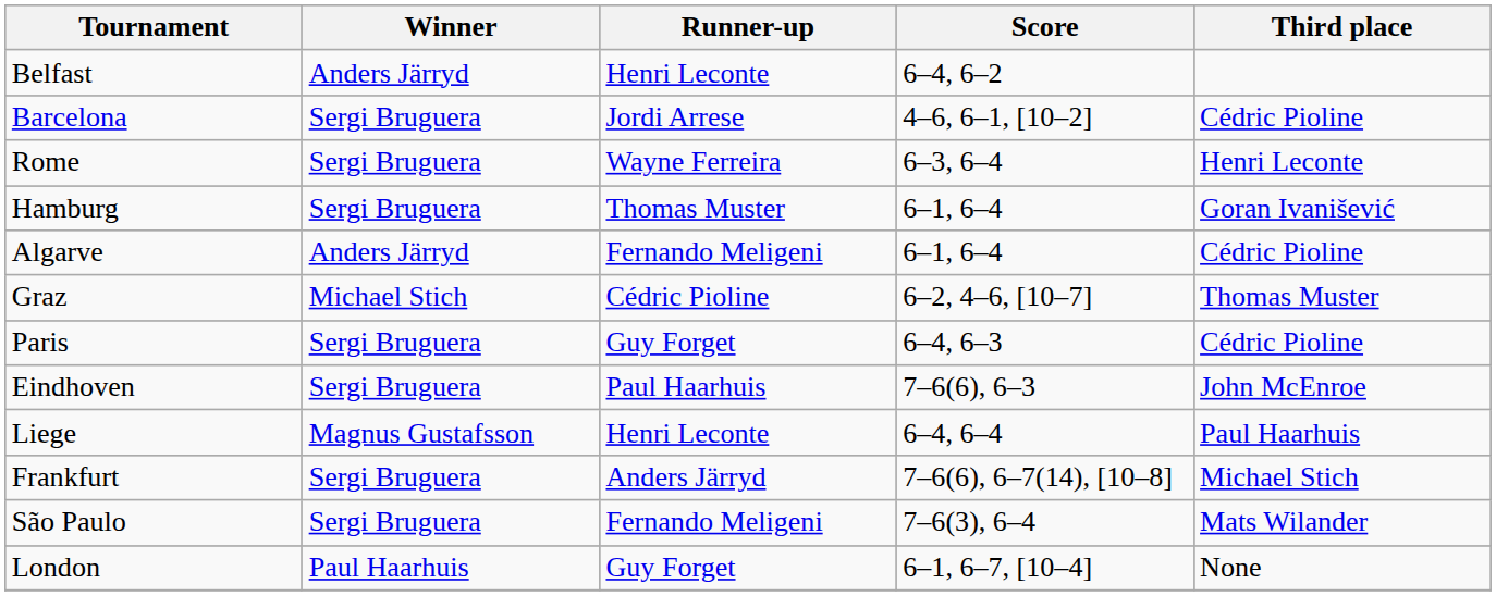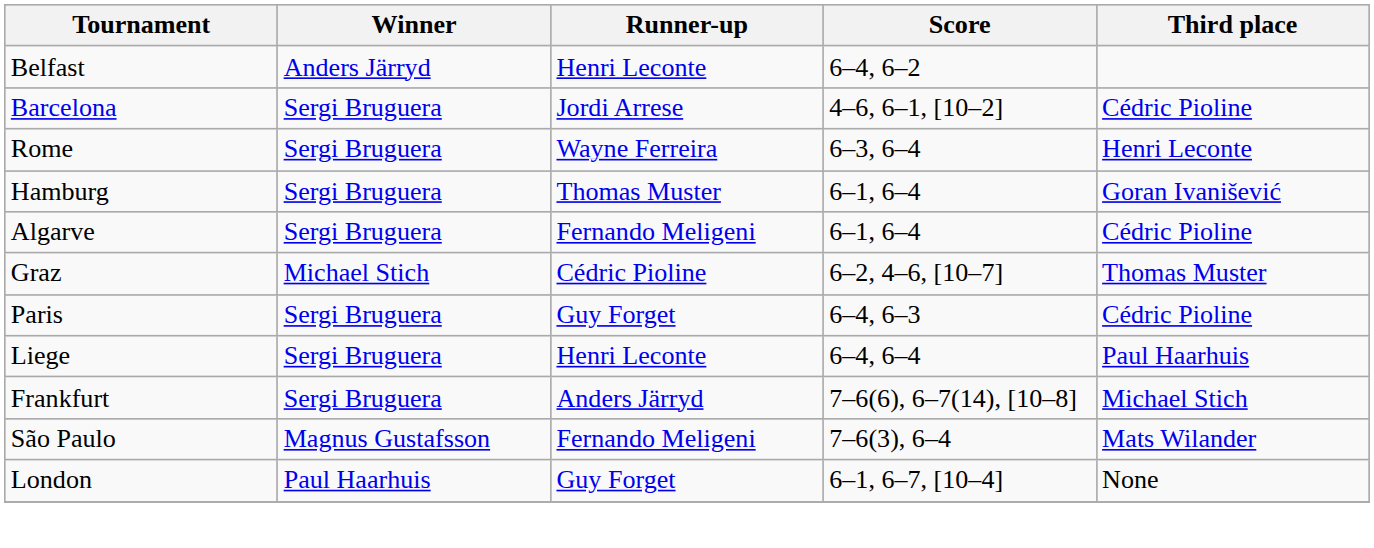 <table class="wikitable">
 <tr>
 <th style="width:160px">Tournament</th>
 <th style="width:160px">Winner</th>
 <th style="width:160px">Runner-up</th>
 <th style="width:160px" class="unsortable">Score</th>
 <th style="width:160px">Third place</th>
 </tr>
 <tr>
 <td>Belfast</td>
 <td>  <a href='#'>Anders Järryd</a></td>
 <td>  <a href='#'>Henri Leconte</a></td>
 <td>6–4, 6–2</td>
 <td></td>
 </tr>
 <tr>
 <td><a href='#'>Barcelona</a></td>
 <td>  <a href='#'>Sergi Bruguera</a></td>
 <td>  <a href='#'>Jordi Arrese</a></td>
 <td>4–6, 6–1, [10–2]</td>
 <td> <a href='#'>Cédric Pioline</a></td>
 </tr>
 <tr>
 <td>Rome</td>
 <td>  <a href='#'>Sergi Bruguera</a></td>
 <td>  <a href='#'>Wayne Ferreira</a></td>
 <td>6–3, 6–4</td>
 <td> <a href='#'>Henri Leconte</a></td>
 </tr>
 <tr>
 <td>Hamburg</td>
 <td>  <a href='#'>Sergi Bruguera</a></td>
 <td>  <a href='#'>Thomas Muster</a></td>
 <td>6–1, 6–4</td>
 <td> <a href='#'>Goran Ivanišević</a></td>
 </tr>
 <tr>
 <td>Algarve</td>
-<td>  <a href='#'>Anders Järryd</a></td>
+<td>  <a href='#'>Sergi Bruguera</a></td>
 <td>  <a href='#'>Fernando Meligeni</a></td>
 <td>6–1, 6–4</td>
 <td> <a href='#'>Cédric Pioline</a></td>
 </tr>
 <tr>
 <td>Graz</td>
 <td>  <a href='#'>Michael Stich</a></td>
 <td>  <a href='#'>Cédric Pioline</a></td>
 <td>6–2, 4–6, [10–7]</td>
 <td> <a href='#'>Thomas Muster</a></td>
 </tr>
 <tr>
 <td>Paris</td>
 <td>  <a href='#'>Sergi Bruguera</a></td>
 <td>  <a href='#'>Guy Forget</a></td>
 <td>6–4, 6–3</td>
 <td> <a href='#'>Cédric Pioline</a></td>
 </tr>
 <tr>
-<td>Eindhoven</td>
+<td>Liege</td>
 <td>  <a href='#'>Sergi Bruguera</a></td>
-<td>  <a href='#'>Paul Haarhuis</a></td>
-<td>7–6(6), 6–3</td>
-<td> <a href='#'>John McEnroe</a></td>
-</tr>
-<tr>
-<td>Liege</td>
-<td>  <a href='#'>Magnus Gustafsson</a></td>
 <td>  <a href='#'>Henri Leconte</a></td>
 <td>6–4, 6–4</td>
 <td> <a href='#'>Paul Haarhuis</a></td>
 </tr>
 <tr>
 <td>Frankfurt</td>
 <td>  <a href='#'>Sergi Bruguera</a></td>
 <td>  <a href='#'>Anders Järryd</a></td>
 <td>7–6(6), 6–7(14), [10–8]</td>
 <td> <a href='#'>Michael Stich</a></td>
 </tr>
 <tr>
 <td>São Paulo</td>
-<td>  <a href='#'>Sergi Bruguera</a></td>
+<td>  <a href='#'>Magnus Gustafsson</a></td>
 <td>  <a href='#'>Fernando Meligeni</a></td>
 <td>7–6(3), 6–4</td>
 <td> <a href='#'>Mats Wilander</a></td>
 </tr>
 <tr>
 <td>London</td>
 <td>  <a href='#'>Paul Haarhuis</a></td>
 <td>  <a href='#'>Guy Forget</a></td>
 <td>6–1, 6–7, [10–4]</td>
 <td>None</td>
 </tr>
 <tr>
 </tr>
 </table>
